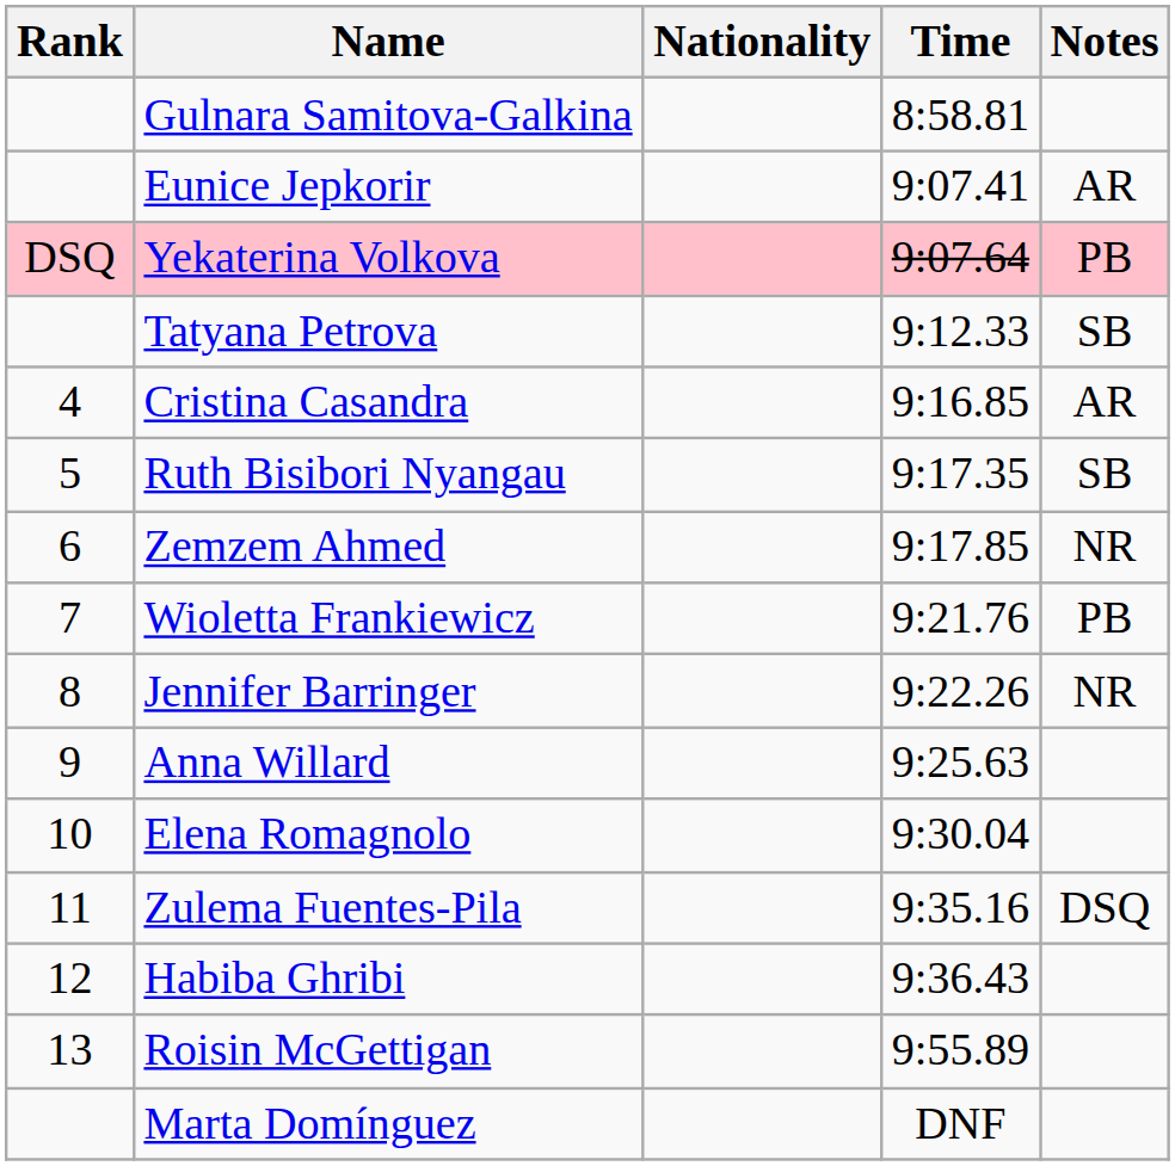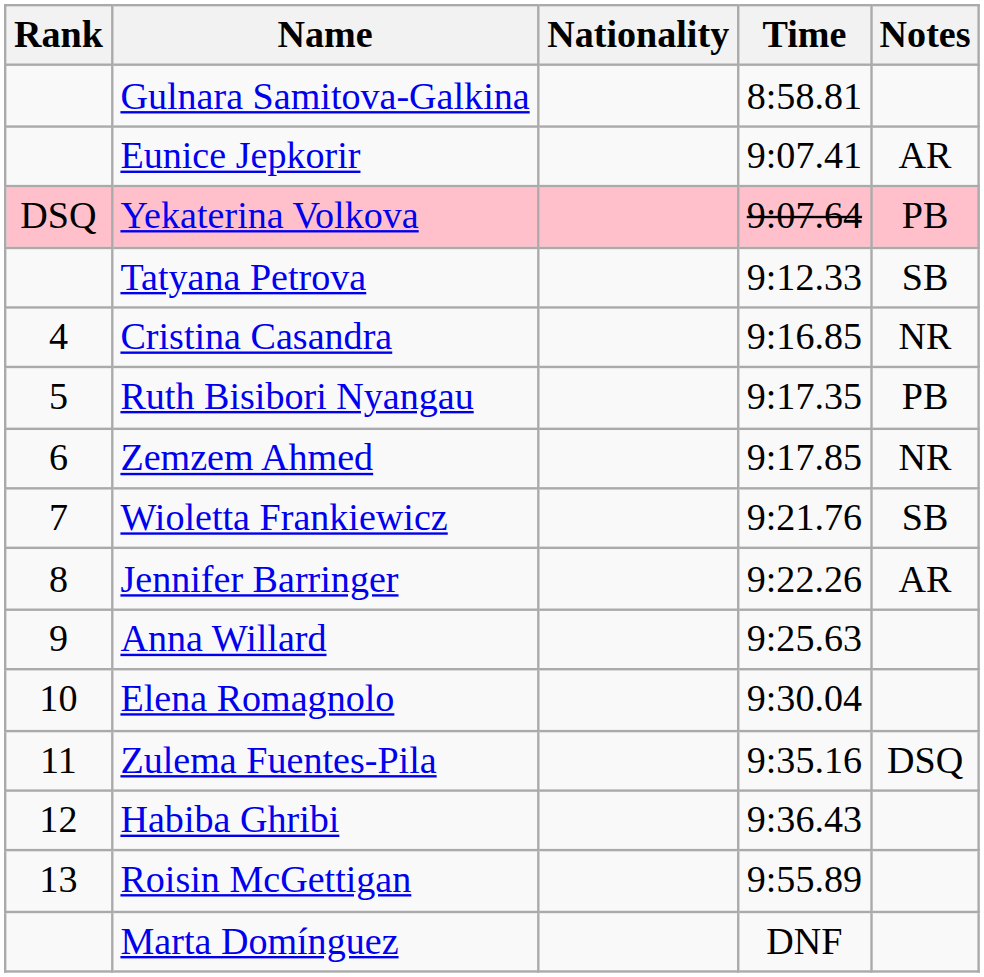 <table class="wikitable sortable" style="text-align:center">
 <tr>
 <th>Rank</th>
 <th>Name</th>
 <th>Nationality</th>
 <th>Time</th>
 <th>Notes</th>
 </tr>
 <tr>
 <td></td>
 <td align=left><a href='#'>Gulnara Samitova-Galkina</a></td>
 <td align=left></td>
 <td>8:58.81</td>
 <td></td>
 </tr>
 <tr>
 <td></td>
 <td align=left><a href='#'>Eunice Jepkorir</a></td>
 <td align=left></td>
 <td>9:07.41</td>
 <td>AR</td>
 </tr>
 <tr bgcolor=pink>
 <td>DSQ</td>
 <td align=left><a href='#'>Yekaterina Volkova</a></td>
 <td align=left></td>
 <td><s>9:07.64</s></td>
 <td>PB</td>
 </tr>
 <tr>
 <td></td>
 <td align=left><a href='#'>Tatyana Petrova</a></td>
 <td align=left></td>
 <td>9:12.33</td>
 <td>SB</td>
 </tr>
 <tr>
 <td>4</td>
 <td align=left><a href='#'>Cristina Casandra</a></td>
 <td align=left></td>
 <td>9:16.85</td>
-<td>AR</td>
+<td>NR</td>
 </tr>
 <tr>
 <td>5</td>
 <td align=left><a href='#'>Ruth Bisibori Nyangau</a></td>
 <td align=left></td>
 <td>9:17.35</td>
-<td>SB</td>
+<td>PB</td>
 </tr>
 <tr>
 <td>6</td>
 <td align=left><a href='#'>Zemzem Ahmed</a></td>
 <td align=left></td>
 <td>9:17.85</td>
 <td>NR</td>
 </tr>
 <tr>
 <td>7</td>
 <td align=left><a href='#'>Wioletta Frankiewicz</a></td>
 <td align=left></td>
 <td>9:21.76</td>
-<td>PB</td>
+<td>SB</td>
 </tr>
 <tr>
 <td>8</td>
 <td align=left><a href='#'>Jennifer Barringer</a></td>
 <td align=left></td>
 <td>9:22.26</td>
-<td>NR</td>
+<td>AR</td>
 </tr>
 <tr>
 <td>9</td>
 <td align=left><a href='#'>Anna Willard</a></td>
 <td align=left></td>
 <td>9:25.63</td>
 <td></td>
 </tr>
 <tr>
 <td>10</td>
 <td align=left><a href='#'>Elena Romagnolo</a></td>
 <td align=left></td>
 <td>9:30.04</td>
 <td></td>
 </tr>
 <tr>
 <td>11</td>
 <td align=left><a href='#'>Zulema Fuentes-Pila</a></td>
 <td align=left></td>
 <td>9:35.16</td>
 <td>DSQ</td>
 </tr>
 <tr>
 <td>12</td>
 <td align=left><a href='#'>Habiba Ghribi</a></td>
 <td align=left></td>
 <td>9:36.43</td>
 <td></td>
 </tr>
 <tr>
 <td>13</td>
 <td align=left><a href='#'>Roisin McGettigan</a></td>
 <td align=left></td>
 <td>9:55.89</td>
 <td></td>
 </tr>
 <tr>
 <td></td>
 <td align=left><a href='#'>Marta Domínguez</a></td>
 <td align=left></td>
 <td>DNF</td>
 <td></td>
 </tr>
 </table>
